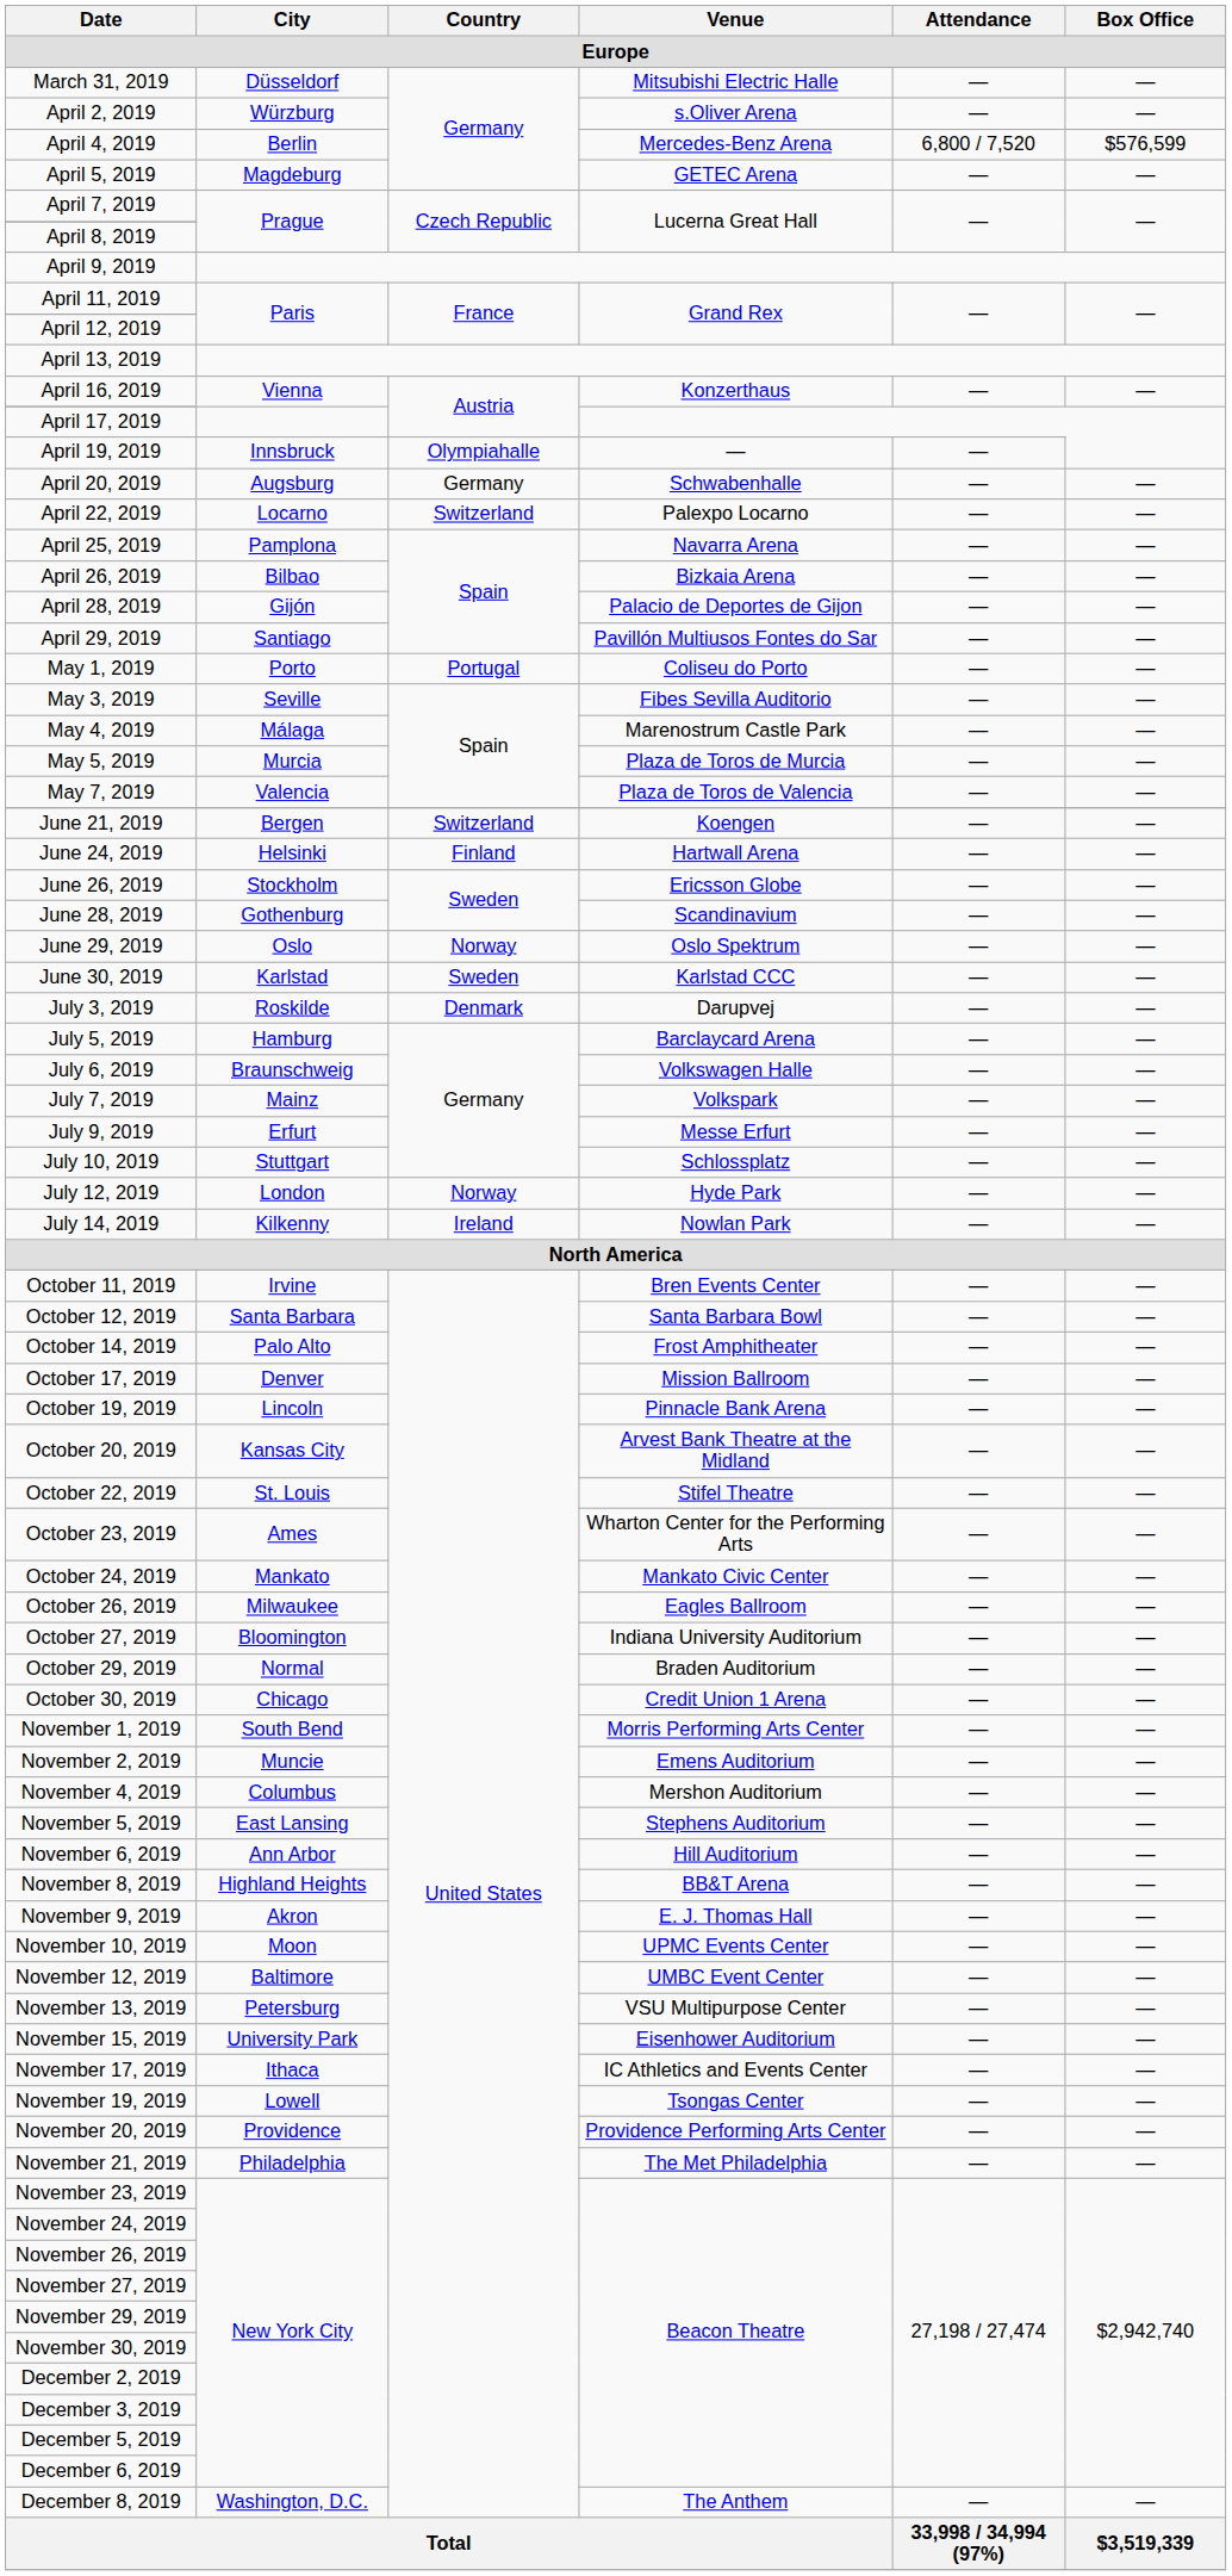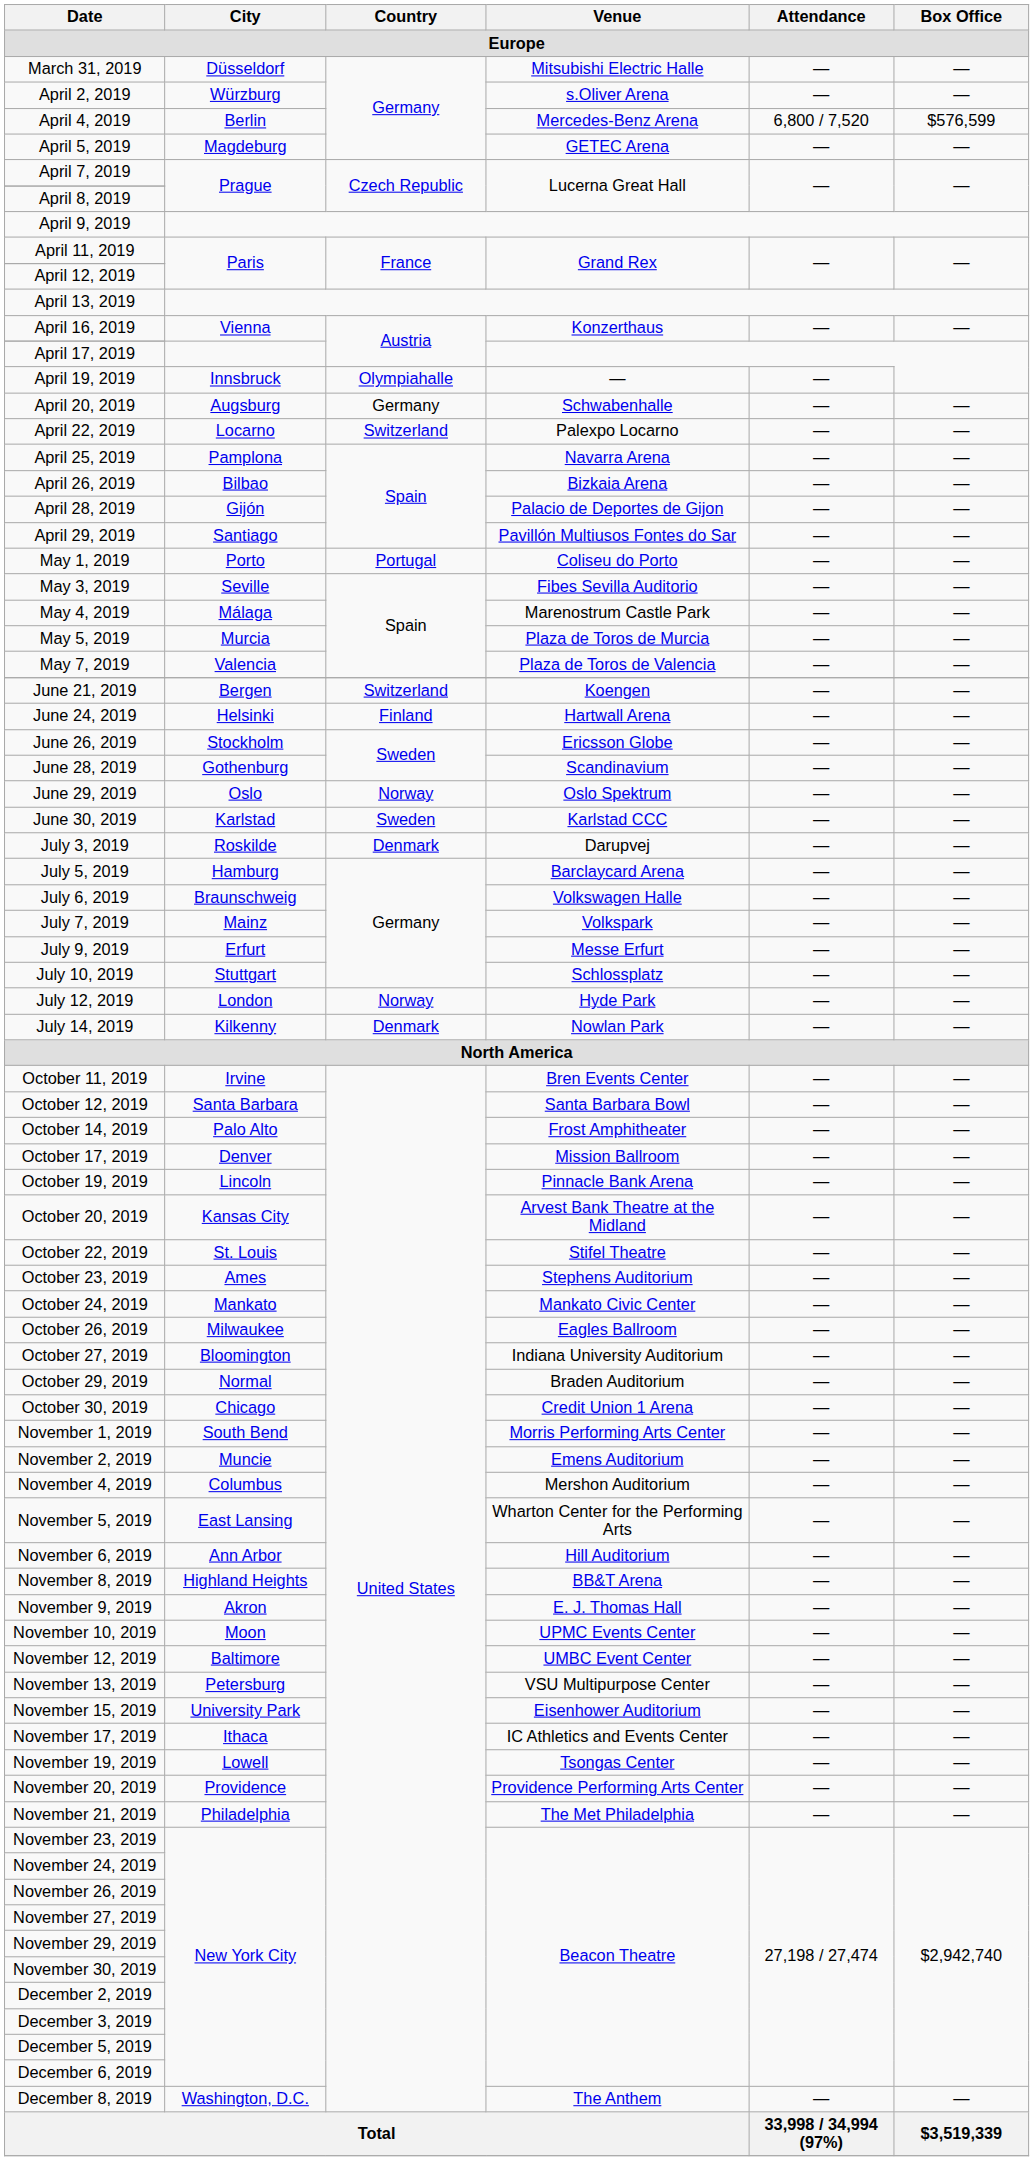 <table class="wikitable" style="text-align:center;">
 <tr>
 <th width="150">Date</th>
 <th width="150">City</th>
 <th width="150">Country</th>
 <th width="250">Venue</th>
 <th width="135">Attendance</th>
 <th width="125">Box Office</th>
 </tr>
 <tr>
 <th colspan="6" style="background:#DFDFDF;">Europe</th>
 </tr>
 <tr>
 <td>March 31, 2019</td>
 <td><a href='#'>Düsseldorf</a></td>
 <td rowspan="4"><a href='#'>Germany</a></td>
 <td><a href='#'>Mitsubishi Electric Halle</a></td>
 <td>—</td>
 <td>—</td>
 </tr>
 <tr>
 <td>April 2, 2019</td>
 <td><a href='#'>Würzburg</a></td>
 <td><a href='#'>s.Oliver Arena</a></td>
 <td>—</td>
 <td>—</td>
 </tr>
 <tr>
 <td>April 4, 2019</td>
 <td><a href='#'>Berlin</a></td>
 <td><a href='#'>Mercedes-Benz Arena</a></td>
 <td>6,800 / 7,520</td>
 <td>$576,599</td>
 </tr>
 <tr>
 <td>April 5, 2019</td>
 <td><a href='#'>Magdeburg</a></td>
 <td><a href='#'>GETEC Arena</a></td>
 <td>—</td>
 <td>—</td>
 </tr>
 <tr>
 <td>April 7, 2019</td>
 <td rowspan="3"><a href='#'>Prague</a></td>
 <td rowspan="3"><a href='#'>Czech Republic</a></td>
 <td rowspan="3">Lucerna Great Hall</td>
 <td rowspan="3">—</td>
 <td rowspan="3">—</td>
 </tr>
 <tr>
 </tr>
 <tr>
 <td>April 8, 2019</td>
 </tr>
 <tr>
 <td>April 9, 2019</td>
 </tr>
 <tr>
 <td>April 11, 2019</td>
 <td rowspan="3"><a href='#'>Paris</a></td>
 <td rowspan="3"><a href='#'>France</a></td>
 <td rowspan="3"><a href='#'>Grand Rex</a></td>
 <td rowspan="3">—</td>
 <td rowspan="3">—</td>
 </tr>
 <tr>
 </tr>
 <tr>
 <td>April 12, 2019</td>
 </tr>
 <tr>
 <td>April 13, 2019</td>
 </tr>
 <tr>
 <td>April 16, 2019</td>
 <td rowspan="2"><a href='#'>Vienna</a></td>
 <td rowspan="3"><a href='#'>Austria</a></td>
 <td rowspan="2"><a href='#'>Konzerthaus</a></td>
 <td rowspan="2">—</td>
 <td rowspan="2">—</td>
 </tr>
 <tr>
 </tr>
 <tr>
 <td>April 17, 2019</td>
 </tr>
 <tr>
 <td>April 19, 2019</td>
 <td><a href='#'>Innsbruck</a></td>
 <td><a href='#'>Olympiahalle</a></td>
 <td>—</td>
 <td>—</td>
 </tr>
 <tr>
 <td>April 20, 2019</td>
 <td><a href='#'>Augsburg</a></td>
 <td>Germany</td>
 <td><a href='#'>Schwabenhalle</a></td>
 <td>—</td>
 <td>—</td>
 </tr>
 <tr>
 <td>April 22, 2019</td>
 <td><a href='#'>Locarno</a></td>
 <td><a href='#'>Switzerland</a></td>
 <td>Palexpo Locarno</td>
 <td>—</td>
 <td>—</td>
 </tr>
 <tr>
 <td>April 25, 2019</td>
 <td><a href='#'>Pamplona</a></td>
 <td rowspan="4"><a href='#'>Spain</a></td>
 <td><a href='#'>Navarra Arena</a></td>
 <td>—</td>
 <td>—</td>
 </tr>
 <tr>
 <td>April 26, 2019</td>
 <td><a href='#'>Bilbao</a></td>
 <td><a href='#'>Bizkaia Arena</a></td>
 <td>—</td>
 <td>—</td>
 </tr>
 <tr>
 <td>April 28, 2019</td>
 <td><a href='#'>Gijón</a></td>
 <td><a href='#'>Palacio de Deportes de Gijon</a></td>
 <td>—</td>
 <td>—</td>
 </tr>
 <tr>
 <td>April 29, 2019</td>
 <td><a href='#'>Santiago</a></td>
 <td><a href='#'>Pavillón Multiusos Fontes do Sar</a></td>
 <td>—</td>
 <td>—</td>
 </tr>
 <tr>
 <td>May 1, 2019</td>
 <td><a href='#'>Porto</a></td>
 <td><a href='#'>Portugal</a></td>
 <td><a href='#'>Coliseu do Porto</a></td>
 <td>—</td>
 <td>—</td>
 </tr>
 <tr>
 <td>May 3, 2019</td>
 <td><a href='#'>Seville</a></td>
 <td rowspan="4">Spain</td>
 <td><a href='#'>Fibes Sevilla Auditorio</a></td>
 <td>—</td>
 <td>—</td>
 </tr>
 <tr>
 <td>May 4, 2019</td>
 <td><a href='#'>Málaga</a></td>
 <td>Marenostrum Castle Park</td>
 <td>—</td>
 <td>—</td>
 </tr>
 <tr>
 <td>May 5, 2019</td>
 <td><a href='#'>Murcia</a></td>
 <td><a href='#'>Plaza de Toros de Murcia</a></td>
 <td>—</td>
 <td>—</td>
 </tr>
 <tr>
 <td>May 7, 2019</td>
 <td><a href='#'>Valencia</a></td>
 <td><a href='#'>Plaza de Toros de Valencia</a></td>
 <td>—</td>
 <td>—</td>
 </tr>
 <tr>
 </tr>
 <tr>
 <td>June 21, 2019</td>
 <td><a href='#'>Bergen</a></td>
 <td><a href='#'>Switzerland</a></td>
 <td><a href='#'>Koengen</a></td>
 <td>—</td>
 <td>—</td>
 </tr>
 <tr>
 <td>June 24, 2019</td>
 <td><a href='#'>Helsinki</a></td>
 <td><a href='#'>Finland</a></td>
 <td><a href='#'>Hartwall Arena</a></td>
 <td>—</td>
 <td>—</td>
 </tr>
 <tr>
 <td>June 26, 2019</td>
 <td><a href='#'>Stockholm</a></td>
 <td rowspan="2"><a href='#'>Sweden</a></td>
 <td><a href='#'>Ericsson Globe</a></td>
 <td>—</td>
 <td>—</td>
 </tr>
 <tr>
 <td>June 28, 2019</td>
 <td><a href='#'>Gothenburg</a></td>
 <td><a href='#'>Scandinavium</a></td>
 <td>—</td>
 <td>—</td>
 </tr>
 <tr>
 <td>June 29, 2019</td>
 <td><a href='#'>Oslo</a></td>
 <td><a href='#'>Norway</a></td>
 <td><a href='#'>Oslo Spektrum</a></td>
 <td>—</td>
 <td>—</td>
 </tr>
 <tr>
 <td>June 30, 2019</td>
 <td><a href='#'>Karlstad</a></td>
 <td><a href='#'>Sweden</a></td>
 <td><a href='#'>Karlstad CCC</a></td>
 <td>—</td>
 <td>—</td>
 </tr>
 <tr>
 <td>July 3, 2019</td>
 <td><a href='#'>Roskilde</a></td>
 <td><a href='#'>Denmark</a></td>
 <td>Darupvej</td>
 <td>—</td>
 <td>—</td>
 </tr>
 <tr>
 <td>July 5, 2019</td>
 <td><a href='#'>Hamburg</a></td>
 <td rowspan="5">Germany</td>
 <td><a href='#'>Barclaycard Arena</a></td>
 <td>—</td>
 <td>—</td>
 </tr>
 <tr>
 <td>July 6, 2019</td>
 <td><a href='#'>Braunschweig</a></td>
 <td><a href='#'>Volkswagen Halle</a></td>
 <td>—</td>
 <td>—</td>
 </tr>
 <tr>
 <td>July 7, 2019</td>
 <td><a href='#'>Mainz</a></td>
 <td><a href='#'>Volkspark</a></td>
 <td>—</td>
 <td>—</td>
 </tr>
 <tr>
 <td>July 9, 2019</td>
 <td><a href='#'>Erfurt</a></td>
 <td><a href='#'>Messe Erfurt</a></td>
 <td>—</td>
 <td>—</td>
 </tr>
 <tr>
 <td>July 10, 2019</td>
 <td><a href='#'>Stuttgart</a></td>
 <td><a href='#'>Schlossplatz</a></td>
 <td>—</td>
 <td>—</td>
 </tr>
 <tr>
 <td>July 12, 2019</td>
 <td><a href='#'>London</a></td>
 <td><a href='#'>Norway</a></td>
 <td><a href='#'>Hyde Park</a></td>
 <td>—</td>
 <td>—</td>
 </tr>
 <tr>
 <td>July 14, 2019</td>
 <td><a href='#'>Kilkenny</a></td>
-<td><a href='#'>Ireland</a></td>
+<td><a href='#'>Denmark</a></td>
 <td><a href='#'>Nowlan Park</a></td>
 <td>—</td>
 <td>—</td>
 </tr>
 <tr>
 <th colspan="6" style="background:#DFDFDF;">North America</th>
 </tr>
 <tr>
 <td>October 11, 2019</td>
 <td><a href='#'>Irvine</a></td>
 <td rowspan="39"><a href='#'>United States</a></td>
 <td><a href='#'>Bren Events Center</a></td>
 <td>—</td>
 <td>—</td>
 </tr>
 <tr>
 <td>October 12, 2019</td>
 <td><a href='#'>Santa Barbara</a></td>
 <td><a href='#'>Santa Barbara Bowl</a></td>
 <td>—</td>
 <td>—</td>
 </tr>
 <tr>
 <td>October 14, 2019</td>
 <td><a href='#'>Palo Alto</a></td>
 <td><a href='#'>Frost Amphitheater</a></td>
 <td>—</td>
 <td>—</td>
 </tr>
 <tr>
 <td>October 17, 2019</td>
 <td><a href='#'>Denver</a></td>
 <td><a href='#'>Mission Ballroom</a></td>
 <td>—</td>
 <td>—</td>
 </tr>
 <tr>
 <td>October 19, 2019</td>
 <td><a href='#'>Lincoln</a></td>
 <td><a href='#'>Pinnacle Bank Arena</a></td>
 <td>—</td>
 <td>—</td>
 </tr>
 <tr>
 <td>October 20, 2019</td>
 <td><a href='#'>Kansas City</a></td>
 <td><a href='#'>Arvest Bank Theatre at the Midland</a></td>
 <td>—</td>
 <td>—</td>
 </tr>
 <tr>
 <td>October 22, 2019</td>
 <td><a href='#'>St. Louis</a></td>
 <td><a href='#'>Stifel Theatre</a></td>
 <td>—</td>
 <td>—</td>
 </tr>
 <tr>
 <td>October 23, 2019</td>
 <td><a href='#'>Ames</a></td>
-<td>Wharton Center for the Performing Arts</td>
+<td><a href='#'>Stephens Auditorium</a></td>
 <td>—</td>
 <td>—</td>
 </tr>
 <tr>
 <td>October 24, 2019</td>
 <td><a href='#'>Mankato</a></td>
 <td><a href='#'>Mankato Civic Center</a></td>
 <td>—</td>
 <td>—</td>
 </tr>
 <tr>
 <td>October 26, 2019</td>
 <td><a href='#'>Milwaukee</a></td>
 <td><a href='#'>Eagles Ballroom</a></td>
 <td>—</td>
 <td>—</td>
 </tr>
 <tr>
 <td>October 27, 2019</td>
 <td><a href='#'>Bloomington</a></td>
 <td>Indiana University Auditorium</td>
 <td>—</td>
 <td>—</td>
 </tr>
 <tr>
 <td>October 29, 2019</td>
 <td><a href='#'>Normal</a></td>
 <td>Braden Auditorium</td>
 <td>—</td>
 <td>—</td>
 </tr>
 <tr>
 <td>October 30, 2019</td>
 <td><a href='#'>Chicago</a></td>
 <td><a href='#'>Credit Union 1 Arena</a></td>
 <td>—</td>
 <td>—</td>
 </tr>
 <tr>
 <td>November 1, 2019</td>
 <td><a href='#'>South Bend</a></td>
 <td><a href='#'>Morris Performing Arts Center</a></td>
 <td>—</td>
 <td>—</td>
 </tr>
 <tr>
 <td>November 2, 2019</td>
 <td><a href='#'>Muncie</a></td>
 <td><a href='#'>Emens Auditorium</a></td>
 <td>—</td>
 <td>—</td>
 </tr>
 <tr>
 <td>November 4, 2019</td>
 <td><a href='#'>Columbus</a></td>
 <td>Mershon Auditorium</td>
 <td>—</td>
 <td>—</td>
 </tr>
 <tr>
 <td>November 5, 2019</td>
 <td><a href='#'>East Lansing</a></td>
-<td><a href='#'>Stephens Auditorium</a></td>
+<td>Wharton Center for the Performing Arts</td>
 <td>—</td>
 <td>—</td>
 </tr>
 <tr>
 <td>November 6, 2019</td>
 <td><a href='#'>Ann Arbor</a></td>
 <td><a href='#'>Hill Auditorium</a></td>
 <td>—</td>
 <td>—</td>
 </tr>
 <tr>
 <td>November 8, 2019</td>
 <td><a href='#'>Highland Heights</a></td>
 <td><a href='#'>BB&T Arena</a></td>
 <td>—</td>
 <td>—</td>
 </tr>
 <tr>
 <td>November 9, 2019</td>
 <td><a href='#'>Akron</a></td>
 <td><a href='#'>E. J. Thomas Hall</a></td>
 <td>—</td>
 <td>—</td>
 </tr>
 <tr>
 <td>November 10, 2019</td>
 <td><a href='#'>Moon</a></td>
 <td><a href='#'>UPMC Events Center</a></td>
 <td>—</td>
 <td>—</td>
 </tr>
 <tr>
 <td>November 12, 2019</td>
 <td><a href='#'>Baltimore</a></td>
 <td><a href='#'>UMBC Event Center</a></td>
 <td>—</td>
 <td>—</td>
 </tr>
 <tr>
 <td>November 13, 2019</td>
 <td><a href='#'>Petersburg</a></td>
 <td>VSU Multipurpose Center</td>
 <td>—</td>
 <td>—</td>
 </tr>
 <tr>
 <td>November 15, 2019</td>
 <td><a href='#'>University Park</a></td>
 <td><a href='#'>Eisenhower Auditorium</a></td>
 <td>—</td>
 <td>—</td>
 </tr>
 <tr>
 <td>November 17, 2019</td>
 <td><a href='#'>Ithaca</a></td>
 <td>IC Athletics and Events Center</td>
 <td>—</td>
 <td>—</td>
 </tr>
 <tr>
 <td>November 19, 2019</td>
 <td><a href='#'>Lowell</a></td>
 <td><a href='#'>Tsongas Center</a></td>
 <td>—</td>
 <td>—</td>
 </tr>
 <tr>
 <td>November 20, 2019</td>
 <td><a href='#'>Providence</a></td>
 <td><a href='#'>Providence Performing Arts Center</a></td>
 <td>—</td>
 <td>—</td>
 </tr>
 <tr>
 <td>November 21, 2019</td>
 <td><a href='#'>Philadelphia</a></td>
 <td><a href='#'>The Met Philadelphia</a></td>
 <td>—</td>
 <td>—</td>
 </tr>
 <tr>
 <td>November 23, 2019</td>
 <td rowspan="10"><a href='#'>New York City</a></td>
 <td rowspan="10"><a href='#'>Beacon Theatre</a></td>
 <td rowspan="10">27,198 / 27,474</td>
 <td rowspan="10">$2,942,740</td>
 </tr>
 <tr>
 <td>November 24, 2019</td>
 </tr>
 <tr>
 <td>November 26, 2019</td>
 </tr>
 <tr>
 <td>November 27, 2019</td>
 </tr>
 <tr>
 <td>November 29, 2019</td>
 </tr>
 <tr>
 <td>November 30, 2019</td>
 </tr>
 <tr>
 <td>December 2, 2019</td>
 </tr>
 <tr>
 <td>December 3, 2019</td>
 </tr>
 <tr>
 <td>December 5, 2019</td>
 </tr>
 <tr>
 <td>December 6, 2019</td>
 </tr>
 <tr>
 <td>December 8, 2019</td>
 <td><a href='#'>Washington, D.C.</a></td>
 <td><a href='#'>The Anthem</a></td>
 <td>—</td>
 <td>—</td>
 </tr>
 <tr>
 <th colspan="4">Total</th>
 <th>33,998 / 34,994 <br> (97%)</th>
 <th>$3,519,339</th>
 </tr>
 <tr>
 </tr>
 </table>
